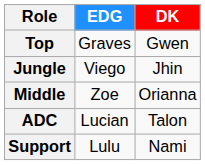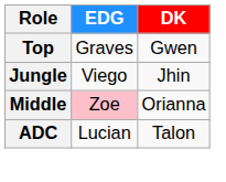 <table class="wikitable plainrowheaders" style="text-align:center;margin:0">
 <tr>
 </tr>
 <tr>
 <th>Role</th>
 <th style="background:DodgerBlue; color:white;">EDG</th>
 <th style="background:Red; color:white;">DK</th>
 </tr>
 <tr>
 <th scope=row style="text-align:center">Top</th>
 <td>Graves</td>
 <td>Gwen</td>
 </tr>
 <tr>
 <th scope=row style="text-align:center">Jungle</th>
 <td>Viego</td>
 <td>Jhin</td>
 </tr>
 <tr>
 <th scope=row style="text-align:center">Middle</th>
-<td>Zoe</td>
+<td style="background: pink;">Zoe</td>
 <td>Orianna</td>
 </tr>
 <tr>
 <th scope=row style="text-align:center">ADC</th>
 <td>Lucian</td>
 <td>Talon</td>
 </tr>
-<tr>
-<th scope=row style="text-align:center">Support</th>
-<td>Lulu</td>
-<td>Nami</td>
-</tr>
 </table>
